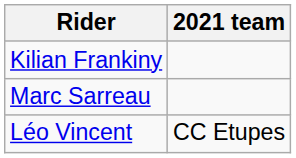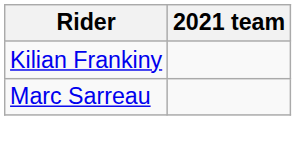 <table class="wikitable">
 <tr>
 <th>Rider</th>
 <th>2021 team</th>
 </tr>
 <tr>
 <td><a href='#'>Kilian Frankiny</a></td>
 <td></td>
 </tr>
 <tr>
 <td><a href='#'>Marc Sarreau</a></td>
 <td></td>
 </tr>
-<tr>
-<td><a href='#'>Léo Vincent</a></td>
-<td>CC Etupes</td>
-</tr>
 </table>
